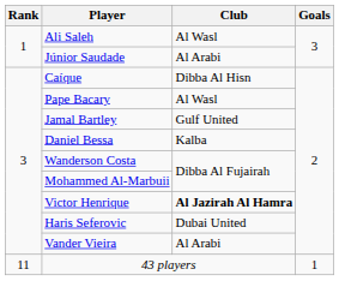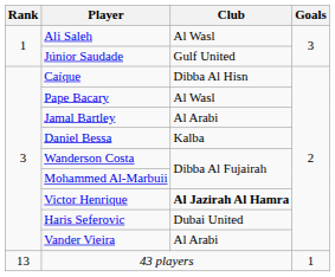 <table class=wikitable>
 <tr>
 <th>Rank</th>
 <th>Player</th>
 <th>Club</th>
 <th>Goals</th>
 </tr>
 <tr>
 <td rowspan=2 align="center">1</td>
 <td align=left> <a href='#'>Ali Saleh</a></td>
 <td align=left>Al Wasl</td>
 <td rowspan=2 align="center">3</td>
 </tr>
 <tr>
 <td align=left> <a href='#'>Júnior Saudade</a></td>
-<td align=left>Al Arabi</td>
+<td align=left>Gulf United</td>
 </tr>
 <tr>
 <td align="center" rowspan=9>3</td>
 <td align=left> <a href='#'>Caíque</a></td>
 <td align=left>Dibba Al Hisn</td>
 <td align="center" rowspan=9>2</td>
 </tr>
 <tr>
 <td align=left> <a href='#'>Pape Bacary</a></td>
 <td align=left>Al Wasl</td>
 </tr>
 <tr>
 <td align=left> <a href='#'>Jamal Bartley</a></td>
-<td align=left>Gulf United</td>
+<td align=left>Al Arabi</td>
 </tr>
 <tr>
 <td align=left> <a href='#'>Daniel Bessa</a></td>
 <td align=left>Kalba</td>
 </tr>
 <tr>
 <td align=left> <a href='#'>Wanderson Costa</a></td>
 <td align=left rowspan=2>Dibba Al Fujairah</td>
 </tr>
 <tr>
 <td align=left> <a href='#'>Mohammed Al-Marbuii</a></td>
 </tr>
 <tr>
 <td align=left> <a href='#'>Victor Henrique</a></td>
 <td align=left><strong>Al Jazirah Al Hamra</strong></td>
 </tr>
 <tr>
 <td align=left> <a href='#'>Haris Seferovic</a></td>
 <td align=left>Dubai United</td>
 </tr>
 <tr>
 <td align=left> <a href='#'>Vander Vieira</a></td>
 <td align=left>Al Arabi</td>
 </tr>
 <tr>
-<td align="center">11</td>
+<td align="center">13</td>
 <td align=center colspan=2><em>43 players</em></td>
 <td align="center">1</td>
 </tr>
 </table>
